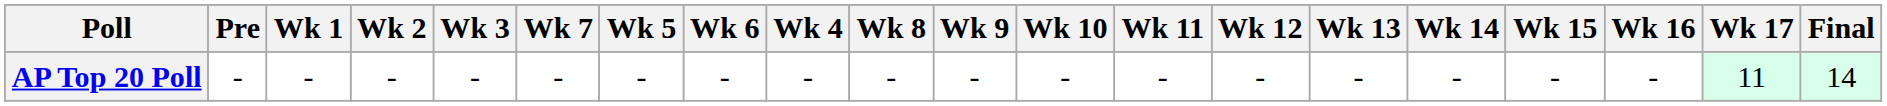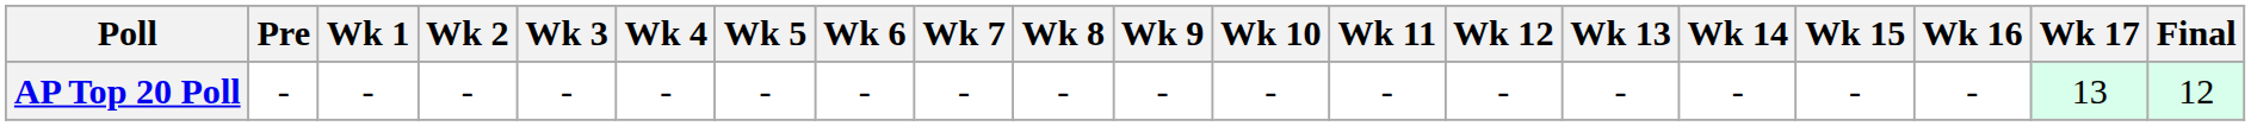 <table class="wikitable" style="white-space:nowrap;">
 <tr>
 <th>Poll</th>
 <th>Pre</th>
 <th>Wk 1</th>
 <th>Wk 2</th>
 <th>Wk 3</th>
-<th>Wk 7</th>
+<th>Wk 4</th>
 <th>Wk 5</th>
 <th>Wk 6</th>
-<th>Wk 4</th>
+<th>Wk 7</th>
 <th>Wk 8</th>
 <th>Wk 9</th>
 <th>Wk 10</th>
 <th>Wk 11</th>
 <th>Wk 12</th>
 <th>Wk 13</th>
 <th>Wk 14</th>
 <th>Wk 15</th>
 <th>Wk 16</th>
 <th>Wk 17</th>
 <th>Final</th>
 </tr>
 <tr style="text-align:center;">
 <th><a href='#'>AP Top 20 Poll</a></th>
 <td style="background:#FFF;">-</td>
 <td style="background:#FFF;">-</td>
 <td style="background:#FFF;">-</td>
 <td style="background:#FFF;">-</td>
 <td style="background:#FFF;">-</td>
 <td style="background:#FFF;">-</td>
 <td style="background:#FFF;">-</td>
 <td style="background:#FFF;">-</td>
 <td style="background:#FFF;">-</td>
 <td style="background:#FFF;">-</td>
 <td style="background:#FFF;">-</td>
 <td style="background:#FFF;">-</td>
 <td style="background:#FFF;">-</td>
 <td style="background:#FFF;">-</td>
 <td style="background:#FFF;">-</td>
 <td style="background:#FFF;">-</td>
 <td style="background:#FFF;">-</td>
-<td style="background:#D8FFEB;">11</td>
-<td style="background:#D8FFEB;">14</td>
+<td style="background:#D8FFEB;">13</td>
+<td style="background:#D8FFEB;">12</td>
 </tr>
 </table>
